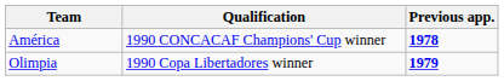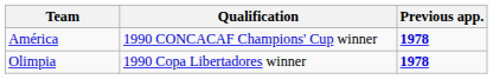 <table class="wikitable">
 <tr>
 <th width=120px>Team</th>
 <th width=300px>Qualification</th>
 <th>Previous app.</th>
 </tr>
 <tr>
 <td> <a href='#'>América</a></td>
 <td><a href='#'>1990 CONCACAF Champions' Cup</a> winner</td>
 <td><strong><a href='#'>1978</a></strong></td>
 </tr>
 <tr>
 <td> <a href='#'>Olimpia</a></td>
 <td><a href='#'>1990 Copa Libertadores</a> winner</td>
-<td><strong><a href='#'>1979</a></strong></td>
+<td><strong><a href='#'>1978</a></strong></td>
 </tr>
 </table>
